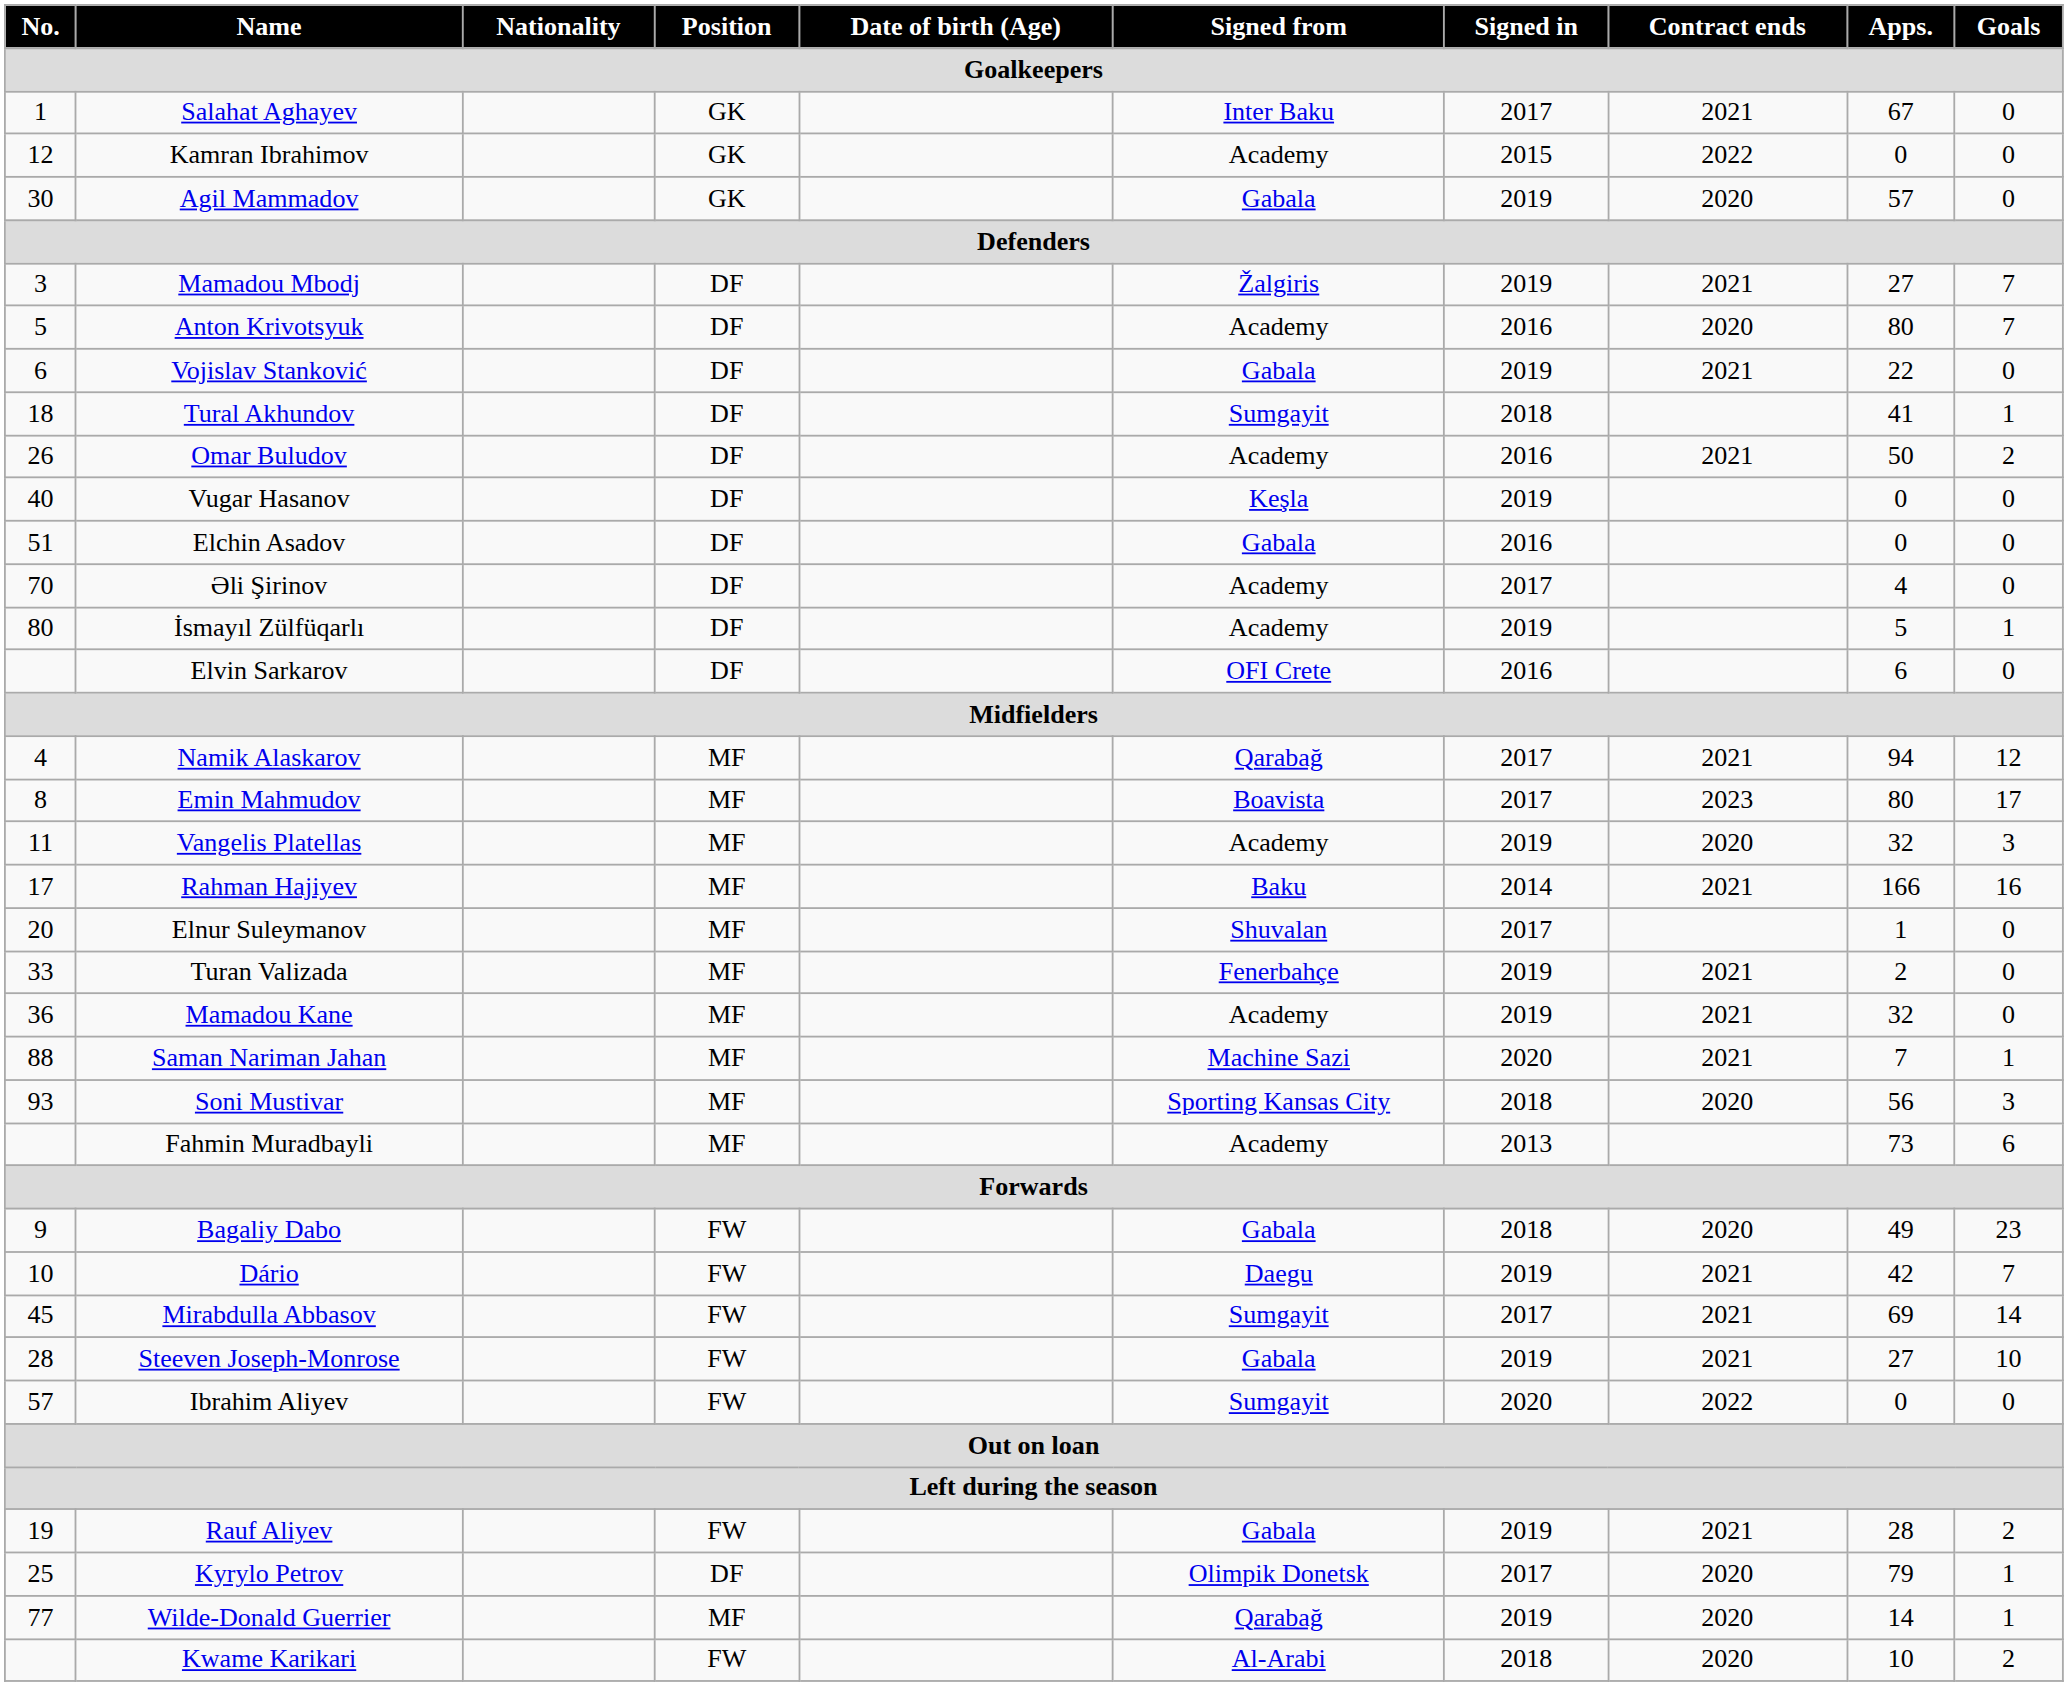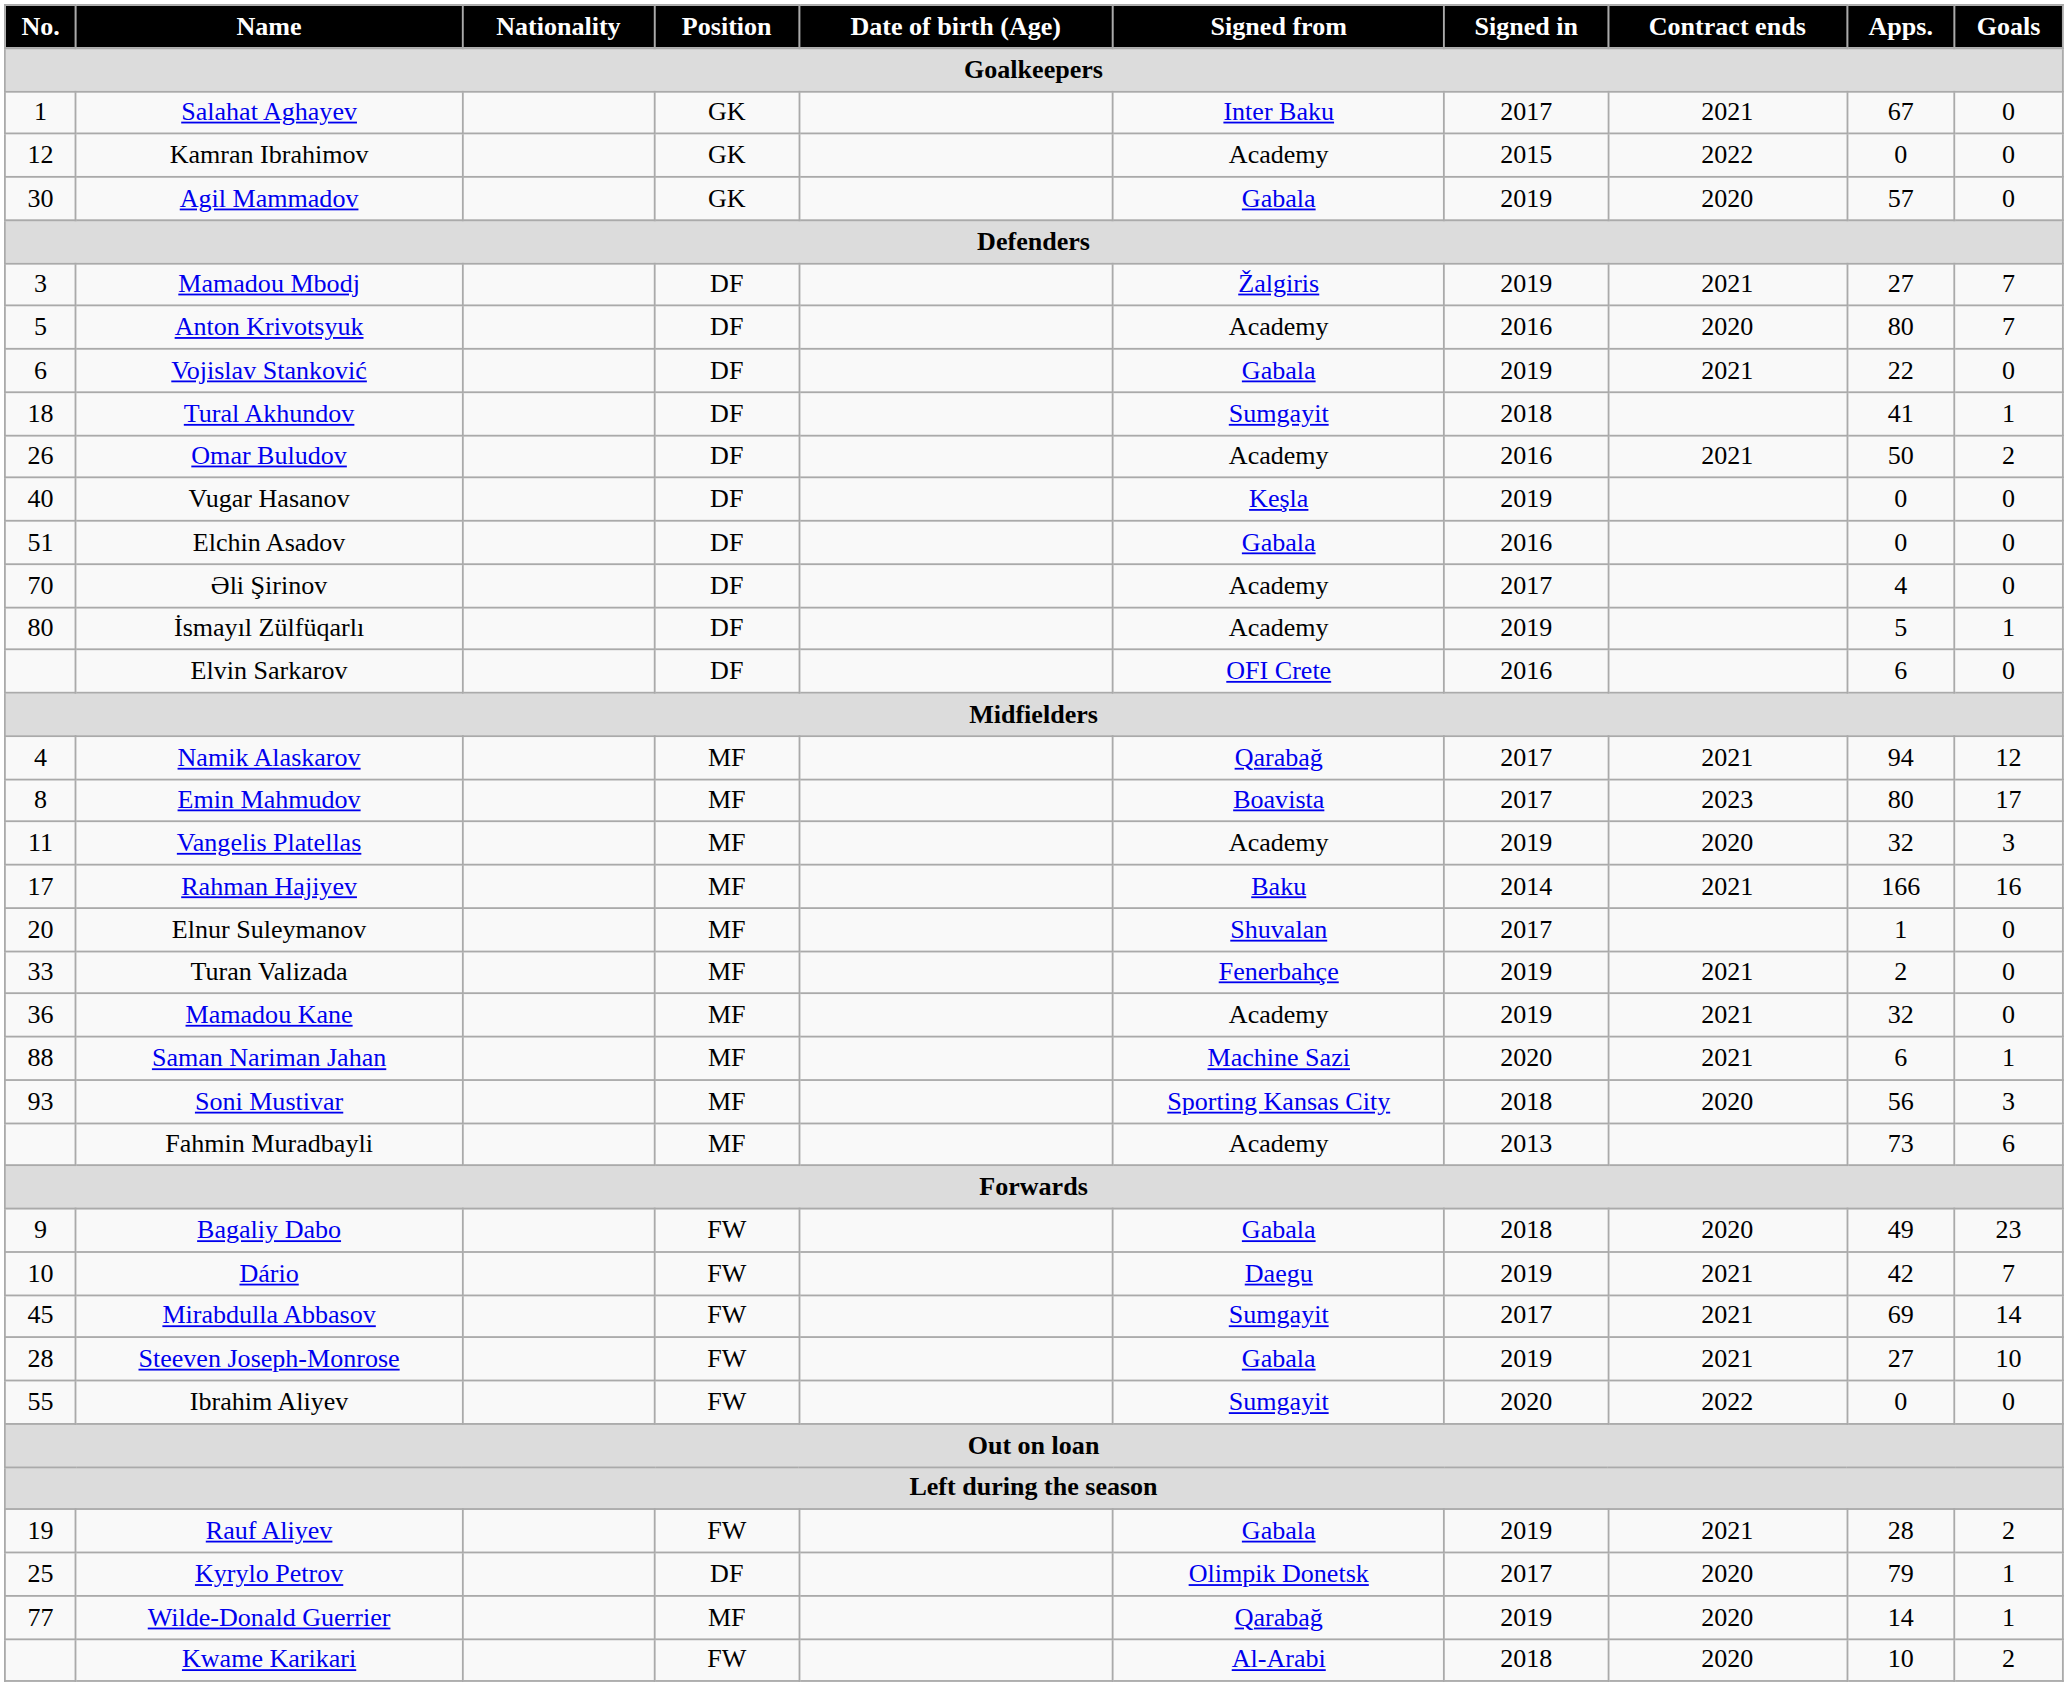 <table class="wikitable"  style="text-align:center; font-size:90%; width:90%;">
 <tr>
 <th style="background:#000000; color:#FFFFFF; text-align:center;">No.</th>
 <th style="background:#000000; color:#FFFFFF; text-align:center;">Name</th>
 <th style="background:#000000; color:#FFFFFF; text-align:center;">Nationality</th>
 <th style="background:#000000; color:#FFFFFF; text-align:center;">Position</th>
 <th style="background:#000000; color:#FFFFFF; text-align:center;">Date of birth (Age)</th>
 <th style="background:#000000; color:#FFFFFF; text-align:center;">Signed from</th>
 <th style="background:#000000; color:#FFFFFF; text-align:center;">Signed in</th>
 <th style="background:#000000; color:#FFFFFF; text-align:center;">Contract ends</th>
 <th style="background:#000000; color:#FFFFFF; text-align:center;">Apps.</th>
 <th style="background:#000000; color:#FFFFFF; text-align:center;">Goals</th>
 </tr>
 <tr>
 <th colspan="11"  style="background:#dcdcdc; text-align:center;">Goalkeepers</th>
 </tr>
 <tr>
 <td>1</td>
 <td><a href='#'>Salahat Aghayev</a></td>
 <td></td>
 <td>GK</td>
 <td></td>
 <td><a href='#'>Inter Baku</a></td>
 <td>2017</td>
 <td>2021</td>
 <td>67</td>
 <td>0</td>
 </tr>
 <tr>
 <td>12</td>
 <td>Kamran Ibrahimov</td>
 <td></td>
 <td>GK</td>
 <td></td>
 <td>Academy</td>
 <td>2015</td>
 <td>2022</td>
 <td>0</td>
 <td>0</td>
 </tr>
 <tr>
 <td>30</td>
 <td><a href='#'>Agil Mammadov</a></td>
 <td></td>
 <td>GK</td>
 <td></td>
 <td><a href='#'>Gabala</a></td>
 <td>2019</td>
 <td>2020</td>
 <td>57</td>
 <td>0</td>
 </tr>
 <tr>
 <th colspan="11"  style="background:#dcdcdc; text-align:center;">Defenders</th>
 </tr>
 <tr>
 <td>3</td>
 <td><a href='#'>Mamadou Mbodj</a></td>
 <td></td>
 <td>DF</td>
 <td></td>
 <td><a href='#'>Žalgiris</a></td>
 <td>2019</td>
 <td>2021</td>
 <td>27</td>
 <td>7</td>
 </tr>
 <tr>
 <td>5</td>
 <td><a href='#'>Anton Krivotsyuk</a></td>
 <td></td>
 <td>DF</td>
 <td></td>
 <td>Academy</td>
 <td>2016</td>
 <td>2020</td>
 <td>80</td>
 <td>7</td>
 </tr>
 <tr>
 <td>6</td>
 <td><a href='#'>Vojislav Stanković</a></td>
 <td></td>
 <td>DF</td>
 <td></td>
 <td><a href='#'>Gabala</a></td>
 <td>2019</td>
 <td>2021</td>
 <td>22</td>
 <td>0</td>
 </tr>
 <tr>
 <td>18</td>
 <td><a href='#'>Tural Akhundov</a></td>
 <td></td>
 <td>DF</td>
 <td></td>
 <td><a href='#'>Sumgayit</a></td>
 <td>2018</td>
 <td></td>
 <td>41</td>
 <td>1</td>
 </tr>
 <tr>
 <td>26</td>
 <td><a href='#'>Omar Buludov</a></td>
 <td></td>
 <td>DF</td>
 <td></td>
 <td>Academy</td>
 <td>2016</td>
 <td>2021</td>
 <td>50</td>
 <td>2</td>
 </tr>
 <tr>
 <td>40</td>
 <td>Vugar Hasanov</td>
 <td></td>
 <td>DF</td>
 <td></td>
 <td><a href='#'>Keşla</a></td>
 <td>2019</td>
 <td></td>
 <td>0</td>
 <td>0</td>
 </tr>
 <tr>
 <td>51</td>
 <td>Elchin Asadov</td>
 <td></td>
 <td>DF</td>
 <td></td>
 <td><a href='#'>Gabala</a></td>
 <td>2016</td>
 <td></td>
 <td>0</td>
 <td>0</td>
 </tr>
 <tr>
 <td>70</td>
 <td>Əli Şirinov</td>
 <td></td>
 <td>DF</td>
 <td></td>
 <td>Academy</td>
 <td>2017</td>
 <td></td>
 <td>4</td>
 <td>0</td>
 </tr>
 <tr>
 <td>80</td>
 <td>İsmayıl Zülfüqarlı</td>
 <td></td>
 <td>DF</td>
 <td></td>
 <td>Academy</td>
 <td>2019</td>
 <td></td>
 <td>5</td>
 <td>1</td>
 </tr>
 <tr>
 <td></td>
 <td>Elvin Sarkarov</td>
 <td></td>
 <td>DF</td>
 <td></td>
 <td><a href='#'>OFI Crete</a></td>
 <td>2016</td>
 <td></td>
 <td>6</td>
 <td>0</td>
 </tr>
 <tr>
 <th colspan="11"  style="background:#dcdcdc; text-align:center;">Midfielders</th>
 </tr>
 <tr>
 <td>4</td>
 <td><a href='#'>Namik Alaskarov</a></td>
 <td></td>
 <td>MF</td>
 <td></td>
 <td><a href='#'>Qarabağ</a></td>
 <td>2017</td>
 <td>2021</td>
 <td>94</td>
 <td>12</td>
 </tr>
 <tr>
 <td>8</td>
 <td><a href='#'>Emin Mahmudov</a></td>
 <td></td>
 <td>MF</td>
 <td></td>
 <td><a href='#'>Boavista</a></td>
 <td>2017</td>
 <td>2023</td>
 <td>80</td>
 <td>17</td>
 </tr>
 <tr>
 <td>11</td>
 <td><a href='#'>Vangelis Platellas</a></td>
 <td></td>
 <td>MF</td>
 <td></td>
 <td>Academy</td>
 <td>2019</td>
 <td>2020</td>
 <td>32</td>
 <td>3</td>
 </tr>
 <tr>
 <td>17</td>
 <td><a href='#'>Rahman Hajiyev</a></td>
 <td></td>
 <td>MF</td>
 <td></td>
 <td><a href='#'>Baku</a></td>
 <td>2014</td>
 <td>2021</td>
 <td>166</td>
 <td>16</td>
 </tr>
 <tr>
 <td>20</td>
 <td>Elnur Suleymanov</td>
 <td></td>
 <td>MF</td>
 <td></td>
 <td><a href='#'>Shuvalan</a></td>
 <td>2017</td>
 <td></td>
 <td>1</td>
 <td>0</td>
 </tr>
 <tr>
 <td>33</td>
 <td>Turan Valizada</td>
 <td></td>
 <td>MF</td>
 <td></td>
 <td><a href='#'>Fenerbahçe</a></td>
 <td>2019</td>
 <td>2021</td>
 <td>2</td>
 <td>0</td>
 </tr>
 <tr>
 <td>36</td>
 <td><a href='#'>Mamadou Kane</a></td>
 <td></td>
 <td>MF</td>
 <td></td>
 <td>Academy</td>
 <td>2019</td>
 <td>2021</td>
 <td>32</td>
 <td>0</td>
 </tr>
 <tr>
 <td>88</td>
 <td><a href='#'>Saman Nariman Jahan</a></td>
 <td></td>
 <td>MF</td>
 <td></td>
 <td><a href='#'>Machine Sazi</a></td>
 <td>2020</td>
 <td>2021</td>
-<td>7</td>
+<td>6</td>
 <td>1</td>
 </tr>
 <tr>
 <td>93</td>
 <td><a href='#'>Soni Mustivar</a></td>
 <td></td>
 <td>MF</td>
 <td></td>
 <td><a href='#'>Sporting Kansas City</a></td>
 <td>2018</td>
 <td>2020</td>
 <td>56</td>
 <td>3</td>
 </tr>
 <tr>
 <td></td>
 <td>Fahmin Muradbayli</td>
 <td></td>
 <td>MF</td>
 <td></td>
 <td>Academy</td>
 <td>2013</td>
 <td></td>
 <td>73</td>
 <td>6</td>
 </tr>
 <tr>
 <th colspan="11"  style="background:#dcdcdc; text-align:center;">Forwards</th>
 </tr>
 <tr>
 <td>9</td>
 <td><a href='#'>Bagaliy Dabo</a></td>
 <td></td>
 <td>FW</td>
 <td></td>
 <td><a href='#'>Gabala</a></td>
 <td>2018</td>
 <td>2020</td>
 <td>49</td>
 <td>23</td>
 </tr>
 <tr>
 <td>10</td>
 <td><a href='#'>Dário</a></td>
 <td></td>
 <td>FW</td>
 <td></td>
 <td><a href='#'>Daegu</a></td>
 <td>2019</td>
 <td>2021</td>
 <td>42</td>
 <td>7</td>
 </tr>
 <tr>
 <td>45</td>
 <td><a href='#'>Mirabdulla Abbasov</a></td>
 <td></td>
 <td>FW</td>
 <td></td>
 <td><a href='#'>Sumgayit</a></td>
 <td>2017</td>
 <td>2021</td>
 <td>69</td>
 <td>14</td>
 </tr>
 <tr>
 <td>28</td>
 <td><a href='#'>Steeven Joseph-Monrose</a></td>
 <td></td>
 <td>FW</td>
 <td></td>
 <td><a href='#'>Gabala</a></td>
 <td>2019</td>
 <td>2021</td>
 <td>27</td>
 <td>10</td>
 </tr>
 <tr>
-<td>57</td>
+<td>55</td>
 <td>Ibrahim Aliyev</td>
 <td></td>
 <td>FW</td>
 <td></td>
 <td><a href='#'>Sumgayit</a></td>
 <td>2020</td>
 <td>2022</td>
 <td>0</td>
 <td>0</td>
 </tr>
 <tr>
 <th colspan="11"  style="background:#dcdcdc; text-align:center;">Out on loan</th>
 </tr>
 <tr>
 <th colspan="11"  style="background:#dcdcdc; text-align:center;">Left during the season</th>
 </tr>
 <tr>
 <td>19</td>
 <td><a href='#'>Rauf Aliyev</a></td>
 <td></td>
 <td>FW</td>
 <td></td>
 <td><a href='#'>Gabala</a></td>
 <td>2019</td>
 <td>2021</td>
 <td>28</td>
 <td>2</td>
 </tr>
 <tr>
 <td>25</td>
 <td><a href='#'>Kyrylo Petrov</a></td>
 <td></td>
 <td>DF</td>
 <td></td>
 <td><a href='#'>Olimpik Donetsk</a></td>
 <td>2017</td>
 <td>2020</td>
 <td>79</td>
 <td>1</td>
 </tr>
 <tr>
 <td>77</td>
 <td><a href='#'>Wilde-Donald Guerrier</a></td>
 <td></td>
 <td>MF</td>
 <td></td>
 <td><a href='#'>Qarabağ</a></td>
 <td>2019</td>
 <td>2020</td>
 <td>14</td>
 <td>1</td>
 </tr>
 <tr>
 <td></td>
 <td><a href='#'>Kwame Karikari</a></td>
 <td></td>
 <td>FW</td>
 <td></td>
 <td><a href='#'>Al-Arabi</a></td>
 <td>2018</td>
 <td>2020</td>
 <td>10</td>
 <td>2</td>
 </tr>
 </table>
